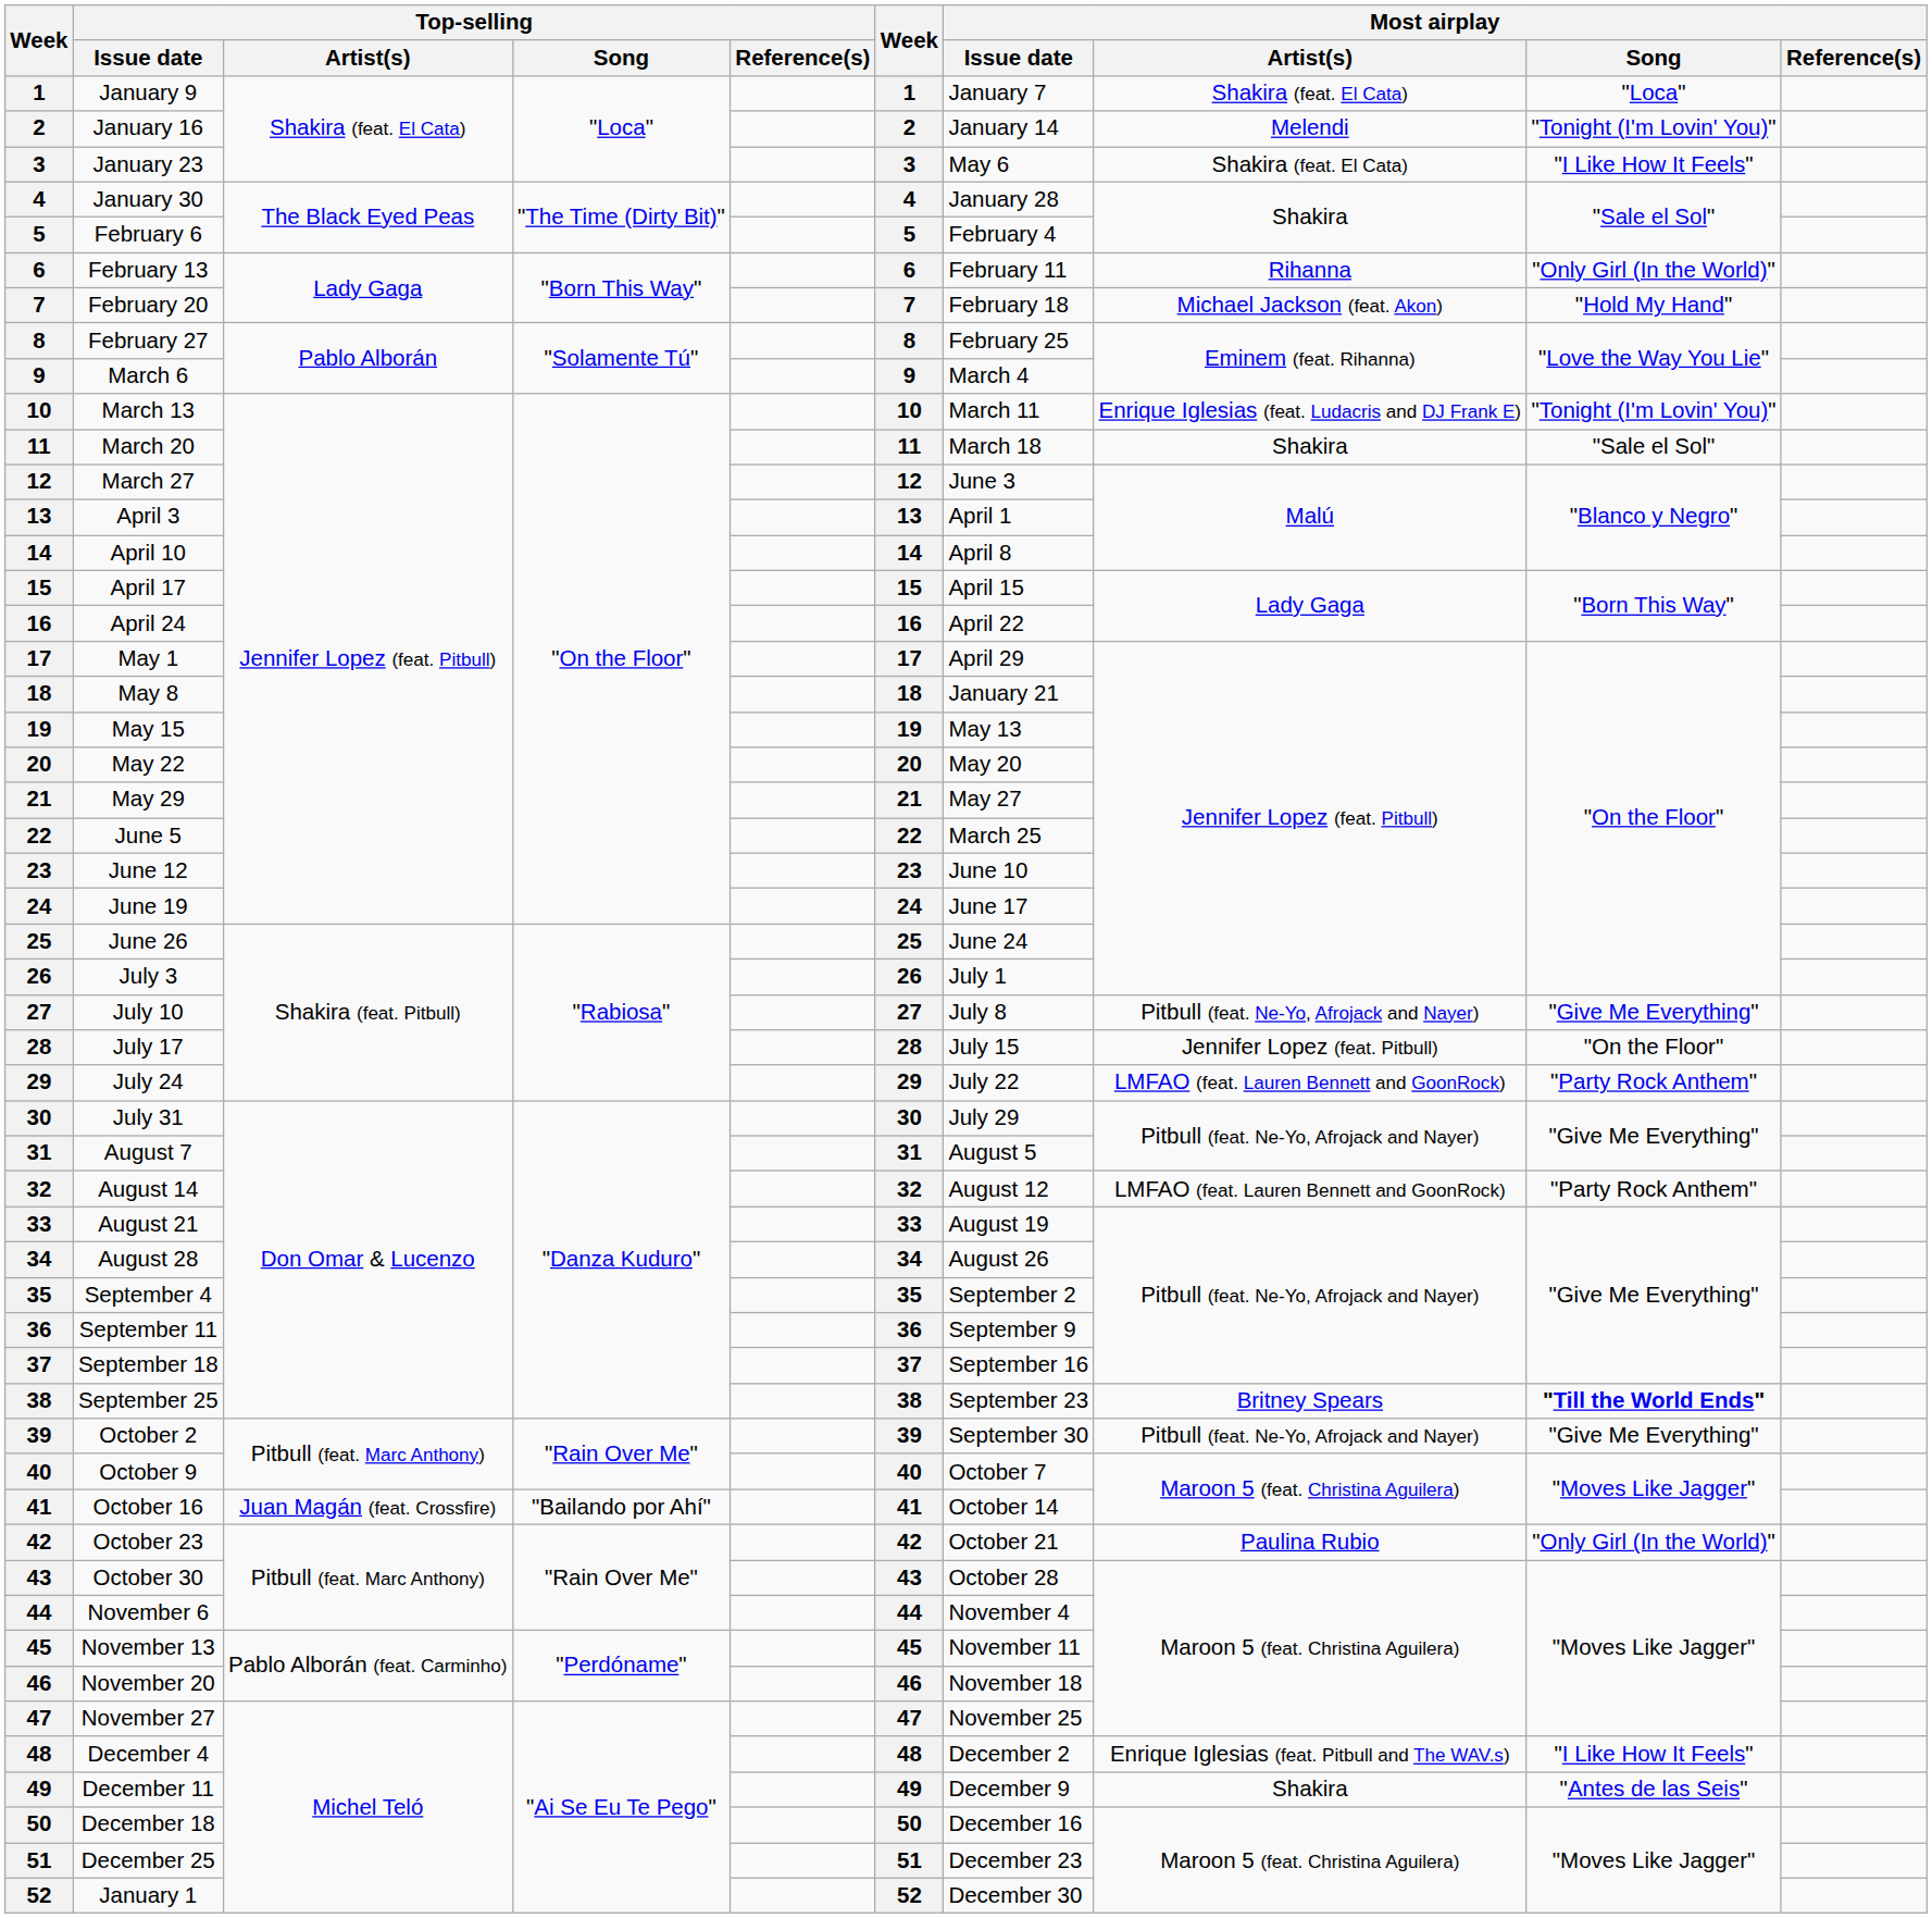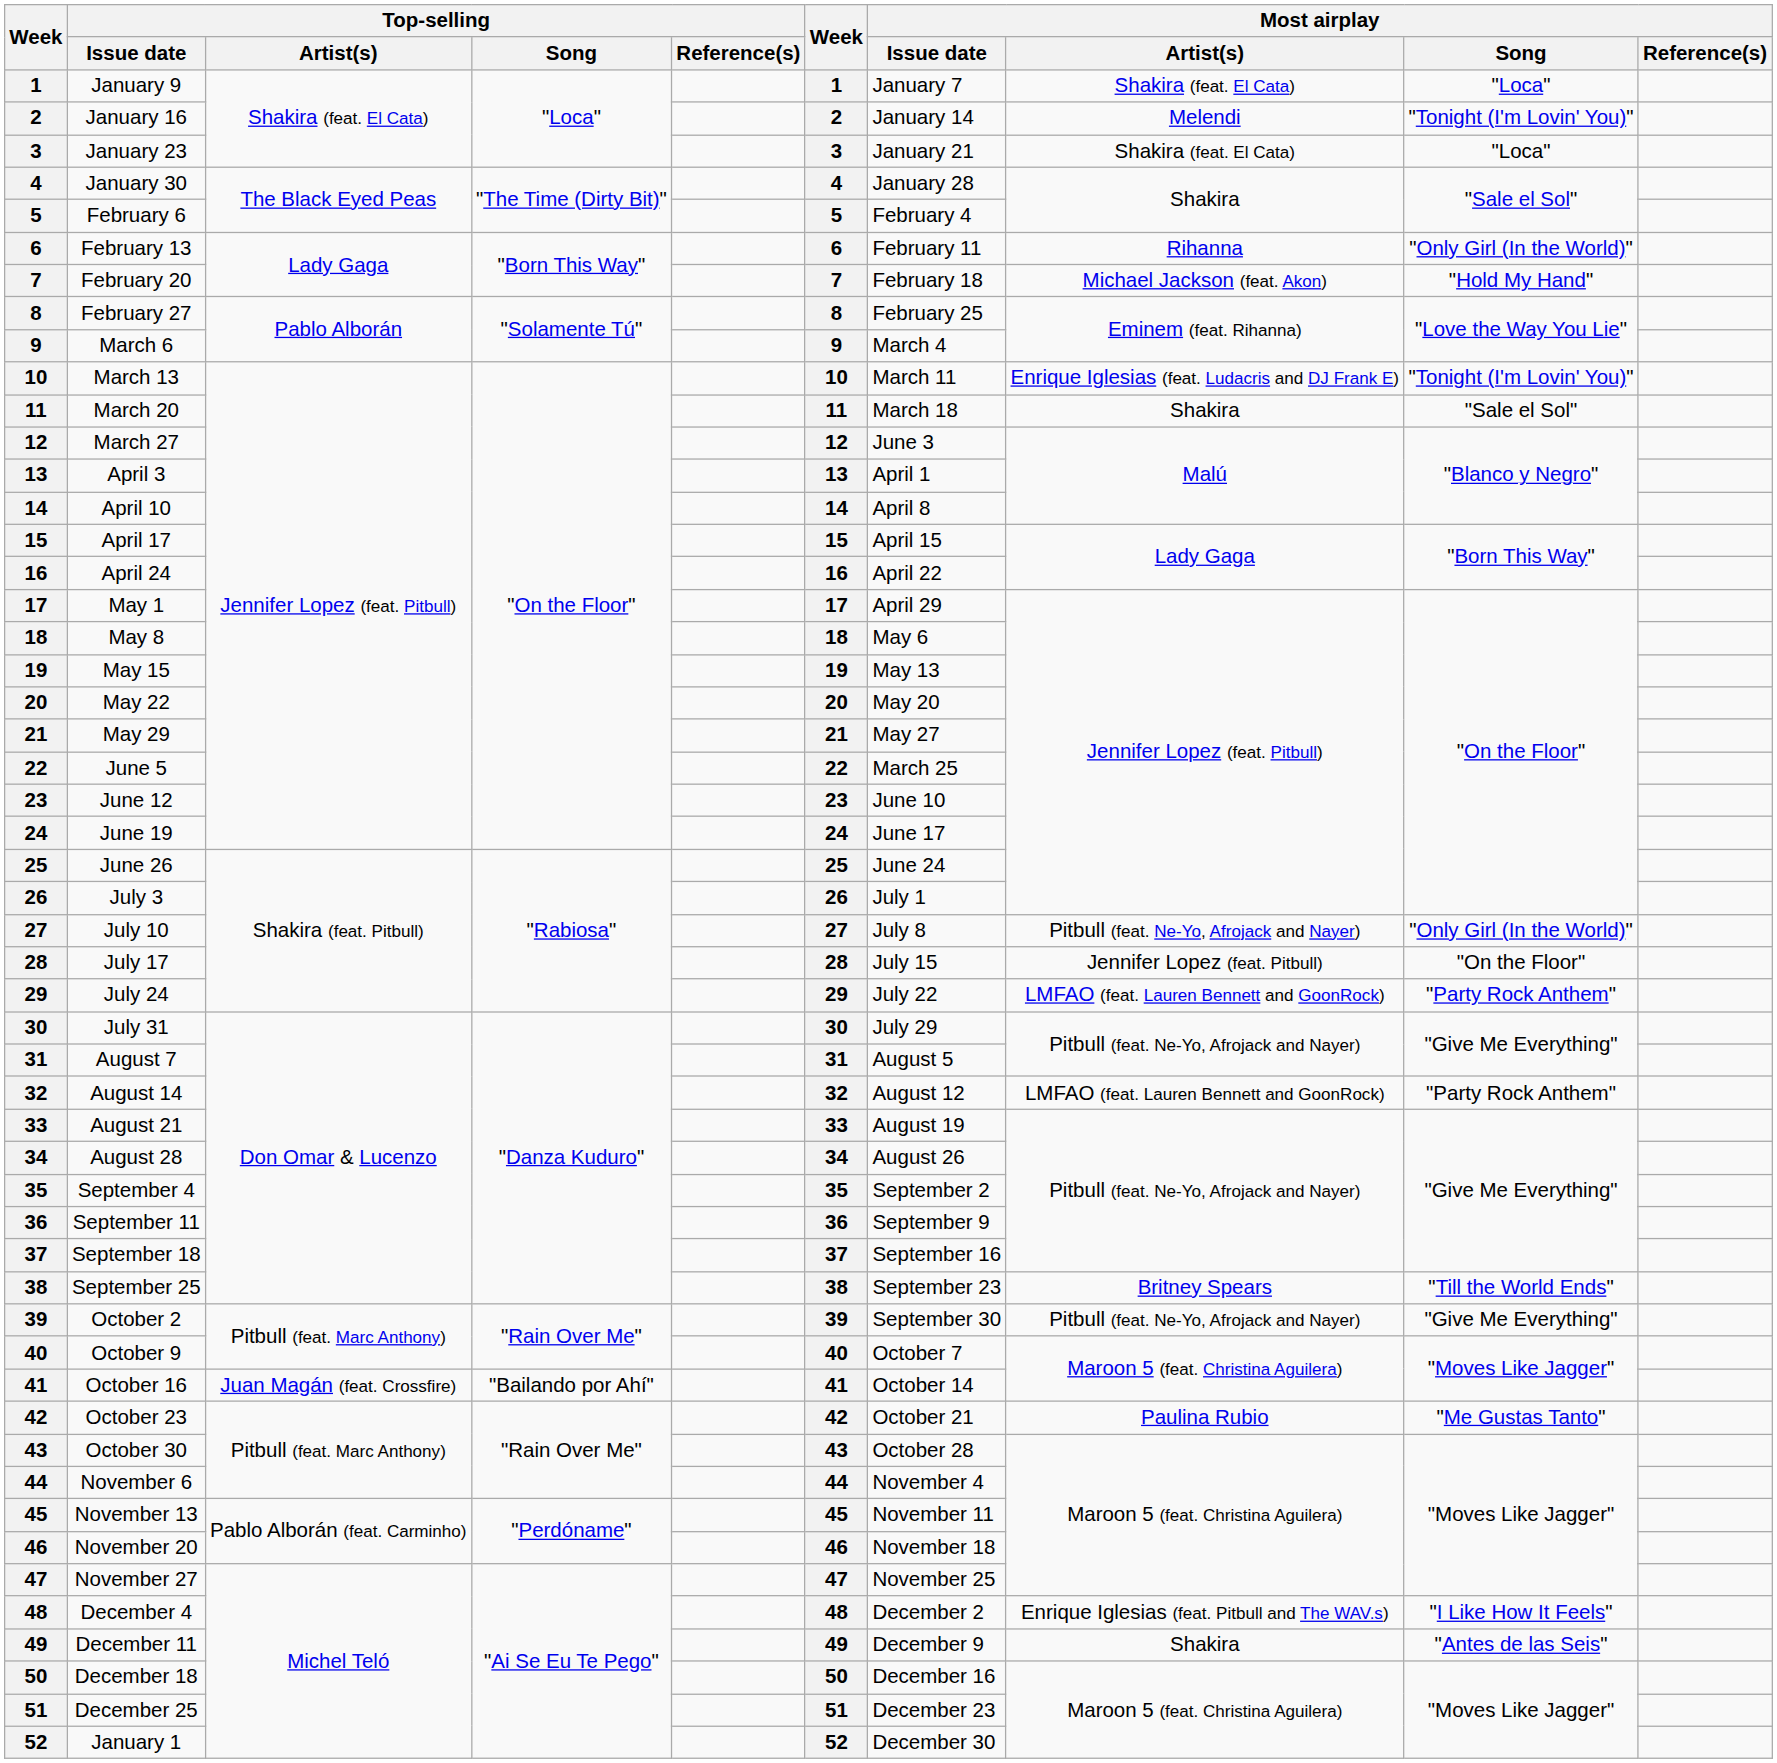 <table class="wikitable" style="text-align:center">
 <tr>
 <th rowspan="2">Week</th>
 <th colspan="4">Top-selling</th>
 <th rowspan="2">Week</th>
 <th colspan="4">Most airplay</th>
 </tr>
 <tr>
 <th>Issue date</th>
 <th>Artist(s)</th>
 <th>Song</th>
 <th>Reference(s)</th>
 <th>Issue date</th>
 <th>Artist(s)</th>
 <th>Song</th>
 <th>Reference(s)</th>
 </tr>
 <tr>
 <th>1</th>
 <td>January 9</td>
 <td rowspan="3"><a href='#'>Shakira</a> <small>(feat. <a href='#'>El Cata</a>)</small></td>
 <td rowspan="3">"<a href='#'>Loca</a>"</td>
 <td></td>
 <th>1</th>
 <td style="text-align: left">January 7</td>
 <td><a href='#'>Shakira</a> <small>(feat. <a href='#'>El Cata</a>)</small></td>
 <td>"<a href='#'>Loca</a>"</td>
 <td></td>
 </tr>
 <tr>
 <th>2</th>
 <td>January 16</td>
 <td></td>
 <th>2</th>
 <td style="text-align: left">January 14</td>
 <td><a href='#'>Melendi</a></td>
 <td>"<a href='#'>Tonight (I'm Lovin' You)</a>"</td>
 <td></td>
 </tr>
 <tr>
 <th>3</th>
 <td>January 23</td>
 <td></td>
 <th>3</th>
-<td style="text-align: left">May 6</td>
+<td style="text-align: left">January 21</td>
 <td>Shakira <small>(feat. El Cata)</small></td>
-<td>"<a href='#'>I Like How It Feels</a>"</td>
+<td>"Loca"</td>
 <td></td>
 </tr>
 <tr>
 <th>4</th>
 <td>January 30</td>
 <td rowspan="2"><a href='#'>The Black Eyed Peas</a></td>
 <td rowspan="2">"<a href='#'>The Time (Dirty Bit)</a>"</td>
 <td></td>
 <th>4</th>
 <td style="text-align: left">January 28</td>
 <td rowspan="2">Shakira</td>
 <td rowspan="2">"<a href='#'>Sale el Sol</a>"</td>
 <td></td>
 </tr>
 <tr>
 <th>5</th>
 <td>February 6</td>
 <td></td>
 <th>5</th>
 <td style="text-align: left">February 4</td>
 <td></td>
 </tr>
 <tr>
 <th>6</th>
 <td>February 13</td>
 <td rowspan="2"><a href='#'>Lady Gaga</a></td>
 <td rowspan="2">"<a href='#'>Born This Way</a>"</td>
 <td></td>
 <th>6</th>
 <td style="text-align: left">February 11</td>
 <td><a href='#'>Rihanna</a></td>
 <td>"<a href='#'>Only Girl (In the World)</a>"</td>
 <td></td>
 </tr>
 <tr>
 <th>7</th>
 <td>February 20</td>
 <td></td>
 <th>7</th>
 <td style="text-align: left">February 18</td>
 <td><a href='#'>Michael Jackson</a> <small>(feat. <a href='#'>Akon</a>)</small></td>
 <td>"<a href='#'>Hold My Hand</a>"</td>
 <td></td>
 </tr>
 <tr>
 <th>8</th>
 <td>February 27</td>
 <td rowspan="2"><a href='#'>Pablo Alborán</a></td>
 <td rowspan="2">"<a href='#'>Solamente Tú</a>"</td>
 <td></td>
 <th>8</th>
 <td style="text-align: left">February 25</td>
 <td rowspan="2"><a href='#'>Eminem</a> <small>(feat. Rihanna)</small></td>
 <td rowspan="2">"<a href='#'>Love the Way You Lie</a>"</td>
 <td></td>
 </tr>
 <tr>
 <th>9</th>
 <td>March 6</td>
 <td></td>
 <th>9</th>
 <td style="text-align: left">March 4</td>
 <td></td>
 </tr>
 <tr>
 <th>10</th>
 <td>March 13</td>
 <td rowspan="15"><a href='#'>Jennifer Lopez</a> <small>(feat. <a href='#'>Pitbull</a>)</small></td>
 <td rowspan="15">"<a href='#'>On the Floor</a>"</td>
 <td></td>
 <th>10</th>
 <td style="text-align: left">March 11</td>
 <td><a href='#'>Enrique Iglesias</a> <small>(feat. <a href='#'>Ludacris</a> and <a href='#'>DJ Frank E</a>)</small></td>
 <td>"<a href='#'>Tonight (I'm Lovin' You)</a>"</td>
 <td></td>
 </tr>
 <tr>
 <th>11</th>
 <td>March 20</td>
 <td></td>
 <th>11</th>
 <td style="text-align: left">March 18</td>
 <td>Shakira</td>
 <td>"Sale el Sol"</td>
 <td></td>
 </tr>
 <tr>
 <th>12</th>
 <td>March 27</td>
 <td></td>
 <th>12</th>
 <td style="text-align: left">June 3</td>
 <td rowspan="3"><a href='#'>Malú</a></td>
 <td rowspan="3">"<a href='#'>Blanco y Negro</a>"</td>
 <td></td>
 </tr>
 <tr>
 <th>13</th>
 <td>April 3</td>
 <td></td>
 <th>13</th>
 <td style="text-align: left">April 1</td>
 <td></td>
 </tr>
 <tr>
 <th>14</th>
 <td>April 10</td>
 <td></td>
 <th>14</th>
 <td style="text-align: left">April 8</td>
 <td></td>
 </tr>
 <tr>
 <th>15</th>
 <td>April 17</td>
 <td></td>
 <th>15</th>
 <td style="text-align: left">April 15</td>
 <td rowspan="2"><a href='#'>Lady Gaga</a></td>
 <td rowspan="2">"<a href='#'>Born This Way</a>"</td>
 <td></td>
 </tr>
 <tr>
 <th>16</th>
 <td>April 24</td>
 <td></td>
 <th>16</th>
 <td style="text-align: left">April 22</td>
 <td></td>
 </tr>
 <tr>
 <th>17</th>
 <td>May 1</td>
 <td></td>
 <th>17</th>
 <td style="text-align: left">April 29</td>
 <td rowspan="10"><a href='#'>Jennifer Lopez</a> <small>(feat. <a href='#'>Pitbull</a>)</small></td>
 <td rowspan="10">"<a href='#'>On the Floor</a>"</td>
 <td></td>
 </tr>
 <tr>
 <th>18</th>
 <td>May 8</td>
 <td></td>
 <th>18</th>
-<td style="text-align: left">January 21</td>
+<td style="text-align: left">May 6</td>
 <td></td>
 </tr>
 <tr>
 <th>19</th>
 <td>May 15</td>
 <td></td>
 <th>19</th>
 <td style="text-align: left">May 13</td>
 <td></td>
 </tr>
 <tr>
 <th>20</th>
 <td>May 22</td>
 <td></td>
 <th>20</th>
 <td style="text-align: left">May 20</td>
 <td></td>
 </tr>
 <tr>
 <th>21</th>
 <td>May 29</td>
 <td></td>
 <th>21</th>
 <td style="text-align: left">May 27</td>
 <td></td>
 </tr>
 <tr>
 <th>22</th>
 <td>June 5</td>
 <td></td>
 <th>22</th>
 <td style="text-align: left">March 25</td>
 <td></td>
 </tr>
 <tr>
 <th>23</th>
 <td>June 12</td>
 <td></td>
 <th>23</th>
 <td style="text-align: left">June 10</td>
 <td></td>
 </tr>
 <tr>
 <th>24</th>
 <td>June 19</td>
 <td></td>
 <th>24</th>
 <td style="text-align: left">June 17</td>
 <td></td>
 </tr>
 <tr>
 <th>25</th>
 <td>June 26</td>
 <td rowspan="5">Shakira <small>(feat. Pitbull)</small></td>
 <td rowspan="5">"<a href='#'>Rabiosa</a>"</td>
 <td></td>
 <th>25</th>
 <td style="text-align: left">June 24</td>
 <td></td>
 </tr>
 <tr>
 <th>26</th>
 <td>July 3</td>
 <td></td>
 <th>26</th>
 <td style="text-align: left">July 1</td>
 <td></td>
 </tr>
 <tr>
 <th>27</th>
 <td>July 10</td>
 <td></td>
 <th>27</th>
 <td style="text-align: left">July 8</td>
 <td>Pitbull <small>(feat. <a href='#'>Ne-Yo</a>, <a href='#'>Afrojack</a> and <a href='#'>Nayer</a>)</small></td>
-<td>"<a href='#'>Give Me Everything</a>"</td>
+<td>"<a href='#'>Only Girl (In the World)</a>"</td>
 <td></td>
 </tr>
 <tr>
 <th>28</th>
 <td>July 17</td>
 <td></td>
 <th>28</th>
 <td style="text-align: left">July 15</td>
 <td>Jennifer Lopez <small>(feat. Pitbull)</small></td>
 <td>"On the Floor"</td>
 <td></td>
 </tr>
 <tr>
 <th>29</th>
 <td>July 24</td>
 <td></td>
 <th>29</th>
 <td style="text-align: left">July 22</td>
 <td><a href='#'>LMFAO</a> <small>(feat. <a href='#'>Lauren Bennett</a> and <a href='#'>GoonRock</a>)</small></td>
 <td>"<a href='#'>Party Rock Anthem</a>"</td>
 <td></td>
 </tr>
 <tr>
 <th>30</th>
 <td>July 31</td>
 <td rowspan="9"><a href='#'>Don Omar</a> & <a href='#'>Lucenzo</a></td>
 <td rowspan="9">"<a href='#'>Danza Kuduro</a>"</td>
 <td></td>
 <th>30</th>
 <td style="text-align: left">July 29</td>
 <td rowspan="2">Pitbull <small>(feat. Ne-Yo, Afrojack and Nayer)</small></td>
 <td rowspan="2">"Give Me Everything"</td>
 <td></td>
 </tr>
 <tr>
 <th>31</th>
 <td>August 7</td>
 <td></td>
 <th>31</th>
 <td style="text-align: left">August 5</td>
 <td></td>
 </tr>
 <tr>
 <th>32</th>
 <td>August 14</td>
 <td></td>
 <th>32</th>
 <td style="text-align: left">August 12</td>
 <td>LMFAO <small>(feat. Lauren Bennett and GoonRock)</small></td>
 <td>"Party Rock Anthem"</td>
 <td></td>
 </tr>
 <tr>
 <th>33</th>
 <td>August 21</td>
 <td></td>
 <th>33</th>
 <td style="text-align: left">August 19</td>
 <td rowspan="5">Pitbull <small>(feat. Ne-Yo, Afrojack and Nayer)</small></td>
 <td rowspan="5">"Give Me Everything"</td>
 <td></td>
 </tr>
 <tr>
 <th>34</th>
 <td>August 28</td>
 <td></td>
 <th>34</th>
 <td style="text-align: left">August 26</td>
 <td></td>
 </tr>
 <tr>
 <th>35</th>
 <td>September 4</td>
 <td></td>
 <th>35</th>
 <td style="text-align: left">September 2</td>
 <td></td>
 </tr>
 <tr>
 <th>36</th>
 <td>September 11</td>
 <td></td>
 <th>36</th>
 <td style="text-align: left">September 9</td>
 <td></td>
 </tr>
 <tr>
 <th>37</th>
 <td>September 18</td>
 <td></td>
 <th>37</th>
 <td style="text-align: left">September 16</td>
 <td></td>
 </tr>
 <tr>
 <th>38</th>
 <td>September 25</td>
 <td></td>
 <th>38</th>
 <td style="text-align: left">September 23</td>
 <td><a href='#'>Britney Spears</a></td>
-<td><strong>"<a href='#'>Till the World Ends</a>"</strong></td>
+<td>"<a href='#'>Till the World Ends</a>"</td>
 <td></td>
 </tr>
 <tr>
 <th>39</th>
 <td>October 2</td>
 <td rowspan="2">Pitbull <small>(feat. <a href='#'>Marc Anthony</a>)</small></td>
 <td rowspan="2">"<a href='#'>Rain Over Me</a>"</td>
 <td></td>
 <th>39</th>
 <td style="text-align: left">September 30</td>
 <td>Pitbull <small>(feat. Ne-Yo, Afrojack and Nayer)</small></td>
 <td>"Give Me Everything"</td>
 <td></td>
 </tr>
 <tr>
 <th>40</th>
 <td>October 9</td>
 <td></td>
 <th>40</th>
 <td style="text-align: left">October 7</td>
 <td rowspan="2"><a href='#'>Maroon 5</a> <small>(feat. <a href='#'>Christina Aguilera</a>)</small></td>
 <td rowspan="2">"<a href='#'>Moves Like Jagger</a>"</td>
 <td></td>
 </tr>
 <tr>
 <th>41</th>
 <td>October 16</td>
 <td><a href='#'>Juan Magán</a> <small>(feat. Crossfire)</small></td>
 <td>"Bailando por Ahí"</td>
 <td></td>
 <th>41</th>
 <td style="text-align: left">October 14</td>
 <td></td>
 </tr>
 <tr>
 <th>42</th>
 <td>October 23</td>
 <td rowspan="3">Pitbull <small>(feat. Marc Anthony)</small></td>
 <td rowspan="3">"Rain Over Me"</td>
 <td></td>
 <th>42</th>
 <td style="text-align: left">October 21</td>
 <td><a href='#'>Paulina Rubio</a></td>
-<td>"<a href='#'>Only Girl (In the World)</a>"</td>
+<td>"<a href='#'>Me Gustas Tanto</a>"</td>
 <td></td>
 </tr>
 <tr>
 <th>43</th>
 <td>October 30</td>
 <td></td>
 <th>43</th>
 <td style="text-align: left">October 28</td>
 <td rowspan="5">Maroon 5 <small>(feat. Christina Aguilera)</small></td>
 <td rowspan="5">"Moves Like Jagger"</td>
 <td></td>
 </tr>
 <tr>
 <th>44</th>
 <td>November 6</td>
 <td></td>
 <th>44</th>
 <td style="text-align: left">November 4</td>
 <td></td>
 </tr>
 <tr>
 <th>45</th>
 <td>November 13</td>
 <td rowspan="2">Pablo Alborán <small>(feat. Carminho)</small></td>
 <td rowspan="2">"<a href='#'>Perdóname</a>"</td>
 <td></td>
 <th>45</th>
 <td style="text-align: left">November 11</td>
 <td></td>
 </tr>
 <tr>
 <th>46</th>
 <td>November 20</td>
 <td></td>
 <th>46</th>
 <td style="text-align: left">November 18</td>
 <td></td>
 </tr>
 <tr>
 <th>47</th>
 <td>November 27</td>
 <td rowspan="6"><a href='#'>Michel Teló</a></td>
 <td rowspan="6">"<a href='#'>Ai Se Eu Te Pego</a>"</td>
 <td></td>
 <th>47</th>
 <td style="text-align: left">November 25</td>
 <td></td>
 </tr>
 <tr>
 <th>48</th>
 <td>December 4</td>
 <td></td>
 <th>48</th>
 <td style="text-align: left">December 2</td>
 <td>Enrique Iglesias <small>(feat. Pitbull and <a href='#'>The WAV.s</a>)</small></td>
 <td>"<a href='#'>I Like How It Feels</a>"</td>
 <td></td>
 </tr>
 <tr>
 <th>49</th>
 <td>December 11</td>
 <td></td>
 <th>49</th>
 <td style="text-align: left">December 9</td>
 <td>Shakira</td>
 <td>"<a href='#'>Antes de las Seis</a>"</td>
 <td></td>
 </tr>
 <tr>
 <th>50</th>
 <td>December 18</td>
 <td></td>
 <th>50</th>
 <td style="text-align: left">December 16</td>
 <td rowspan="3">Maroon 5 <small>(feat. Christina Aguilera)</small></td>
 <td rowspan="3">"Moves Like Jagger"</td>
 <td></td>
 </tr>
 <tr>
 <th>51</th>
 <td>December 25</td>
 <td></td>
 <th>51</th>
 <td style="text-align: left">December 23</td>
 <td></td>
 </tr>
 <tr>
 <th>52</th>
 <td>January 1</td>
 <td></td>
 <th>52</th>
 <td style="text-align: left">December 30</td>
 <td></td>
 </tr>
 </table>
